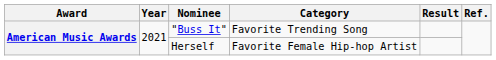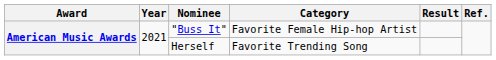 <table class="wikitable plainrowheaders">
 <tr>
 <th>Award</th>
 <th>Year</th>
 <th>Nominee</th>
 <th>Category</th>
 <th>Result</th>
 <th>Ref.</th>
 </tr>
 <tr>
 <th scope="row" rowspan="2"><a href='#'>American Music Awards</a></th>
 <td rowspan="2">2021</td>
 <td>"<a href='#'>Buss It</a>"</td>
-<td>Favorite Trending Song</td>
+<td>Favorite Female Hip-hop Artist</td>
 <td></td>
 <td rowspan="2"></td>
 </tr>
 <tr>
 <td>Herself</td>
-<td>Favorite Female Hip-hop Artist</td>
+<td>Favorite Trending Song</td>
 <td></td>
 </tr>
 </table>
